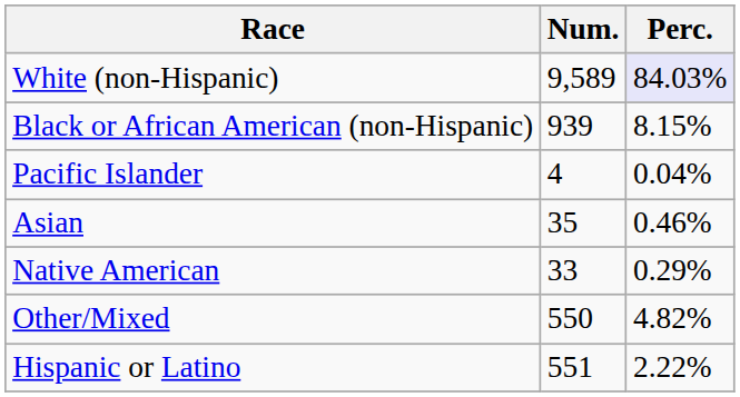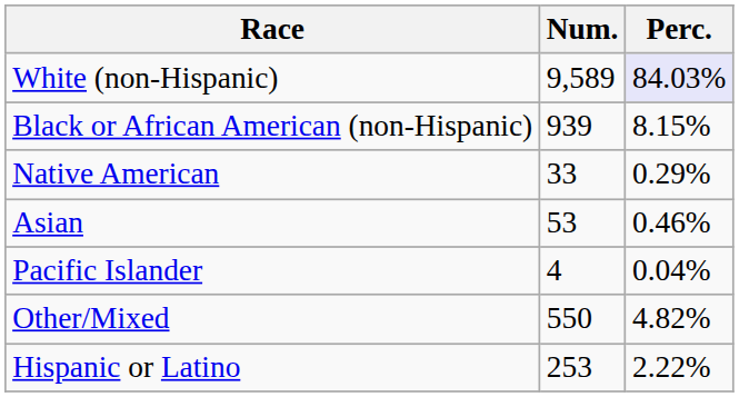 <table class="wikitable">
 <tr>
 <th>Race</th>
 <th>Num.</th>
 <th>Perc.</th>
 </tr>
 <tr>
 <td><a href='#'>White</a> (non-Hispanic)</td>
 <td>9,589</td>
 <td style="background: lavender;">84.03%</td>
 </tr>
 <tr>
 <td><a href='#'>Black or African American</a> (non-Hispanic)</td>
 <td>939</td>
 <td>8.15%</td>
 </tr>
 <tr>
+<td><a href='#'>Native American</a></td>
+<td>33</td>
+<td>0.29%</td>
+</tr>
+<tr>
+<td><a href='#'>Asian</a></td>
+<td>53</td>
+<td>0.46%</td>
+</tr>
+<tr>
 <td><a href='#'>Pacific Islander</a></td>
 <td>4</td>
 <td>0.04%</td>
-</tr>
-<tr>
-<td><a href='#'>Asian</a></td>
-<td>35</td>
-<td>0.46%</td>
-</tr>
-<tr>
-<td><a href='#'>Native American</a></td>
-<td>33</td>
-<td>0.29%</td>
 </tr>
 <tr>
 <td><a href='#'>Other/Mixed</a></td>
 <td>550</td>
 <td>4.82%</td>
 </tr>
 <tr>
 <td><a href='#'>Hispanic</a> or <a href='#'>Latino</a></td>
-<td>551</td>
+<td>253</td>
 <td>2.22%</td>
 </tr>
 </table>
